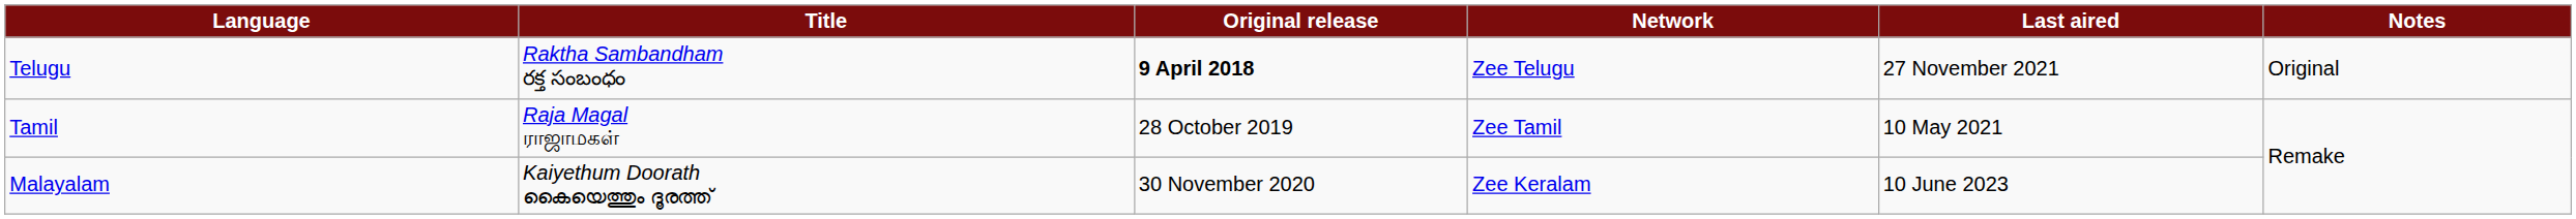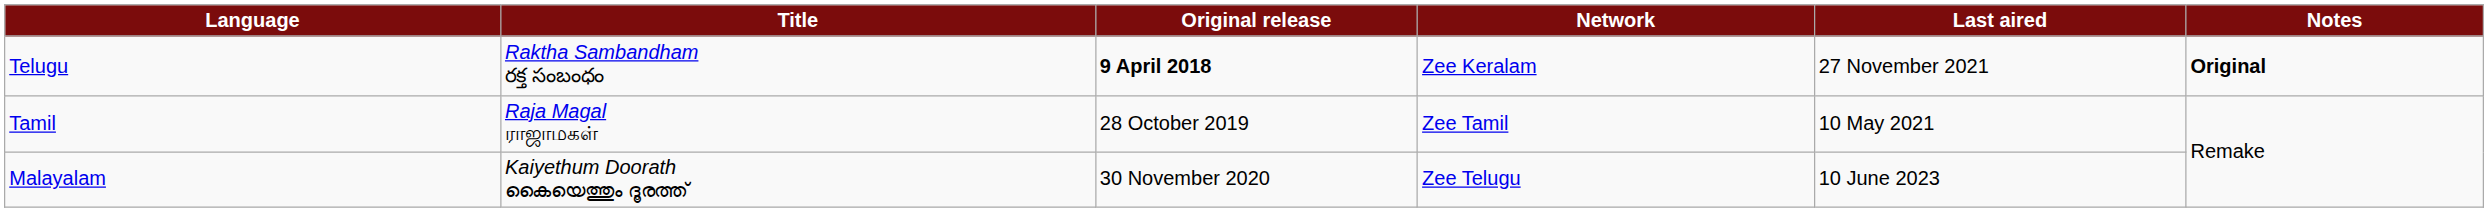 <table class="wikitable sortable" style="width:100%; margin-right:0;">
 <tr style="color:white">
 <th style="background:#7b0c0c; width:20%;">Language</th>
 <th style="background:#7b0c0c; width:24%;">Title</th>
 <th style="background:#7b0c0c; width:13%;">Original release</th>
 <th style="background:#7b0c0c; width:16%;">Network</th>
 <th style="background:#7b0c0c; width:15%;">Last aired</th>
 <th style="background:#7b0c0c; width:17%;">Notes</th>
 </tr>
 <tr>
 <td><a href='#'>Telugu</a></td>
 <td><em><a href='#'>Raktha Sambandham</a></em> <br> రక్త సంబంధం</td>
 <td><strong>9 April 2018</strong></td>
-<td><a href='#'>Zee Telugu</a></td>
+<td><a href='#'>Zee Keralam</a></td>
 <td>27 November 2021</td>
-<td>Original</td>
+<td><strong>Original</strong></td>
 </tr>
 <tr>
 <td><a href='#'>Tamil</a></td>
 <td><em><a href='#'>Raja Magal</a></em> <br> ராஜாமகள்</td>
 <td>28 October 2019</td>
 <td><a href='#'>Zee Tamil</a></td>
 <td>10 May 2021</td>
 <td rowspan="2">Remake</td>
 </tr>
 <tr>
 <td><a href='#'>Malayalam</a></td>
 <td><em>Kaiyethum Doorath</em> <br> കൈയെത്തും ദൂരത്ത്</td>
 <td>30 November 2020</td>
-<td><a href='#'>Zee Keralam</a></td>
+<td><a href='#'>Zee Telugu</a></td>
 <td>10 June 2023</td>
 </tr>
 </table>
